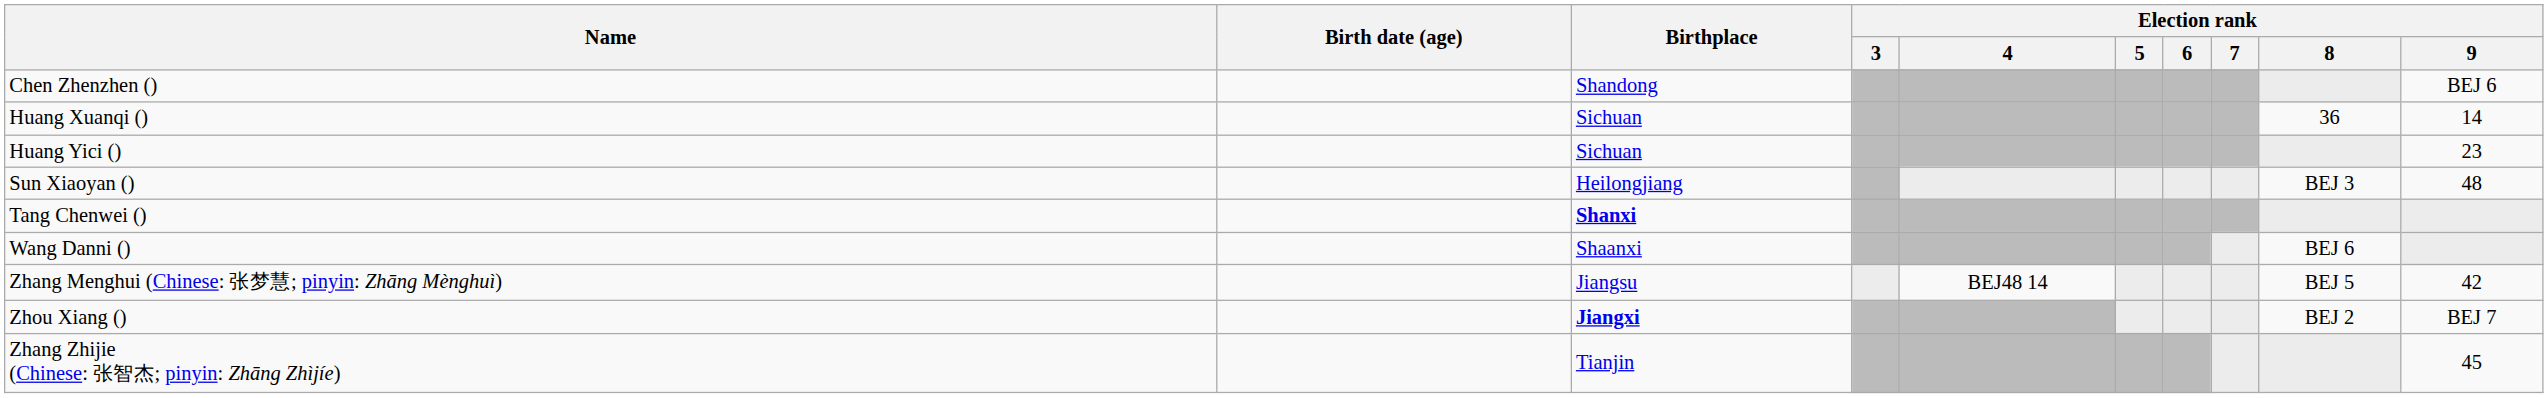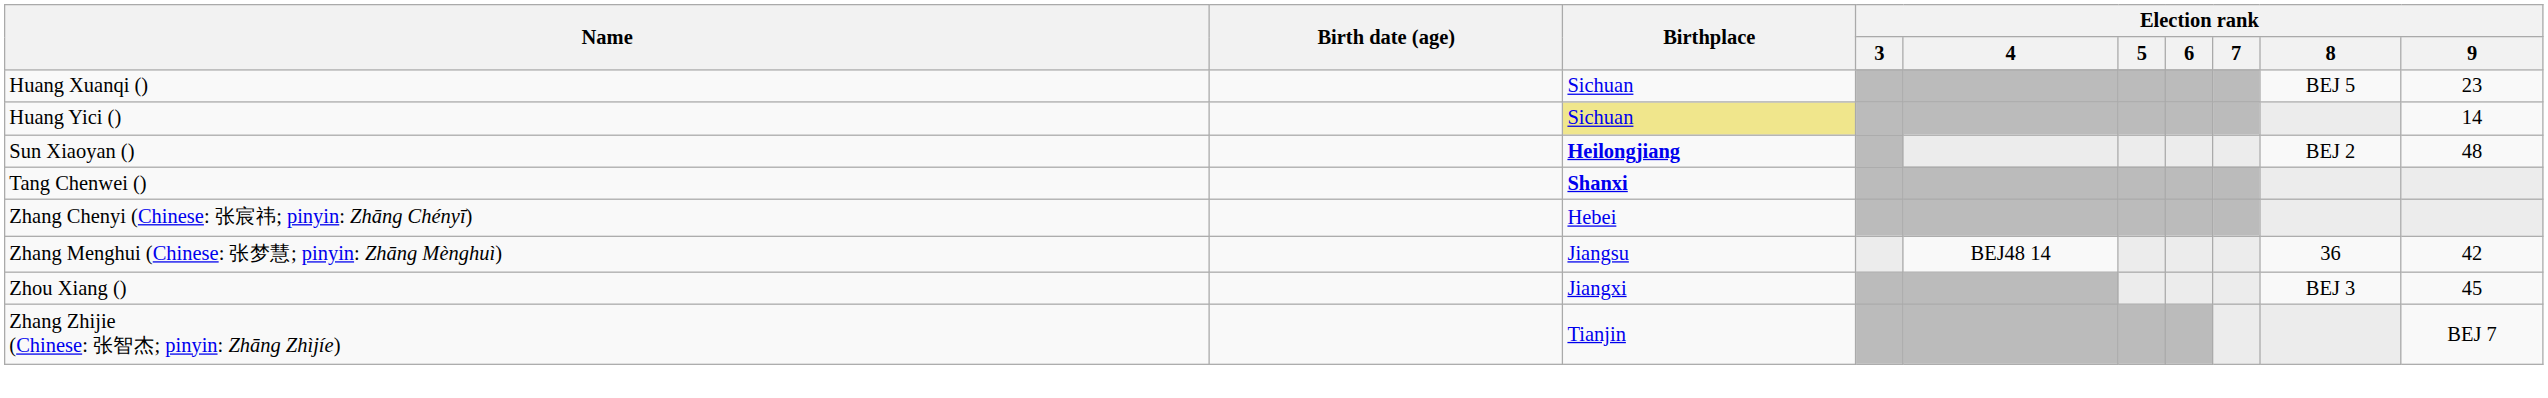 <table class="wikitable sortable" style="text-align:center; width:100%;">
 <tr>
 <th rowspan="2">Name</th>
 <th rowspan="2">Birth date (age)</th>
 <th rowspan="2">Birthplace</th>
 <th colspan="7" class="unsortable">Election rank</th>
 </tr>
 <tr>
 <th data-sort-type="number">3</th>
 <th data-sort-type="number">4</th>
 <th data-sort-type="number">5</th>
 <th data-sort-type="number">6</th>
 <th data-sort-type="number">7</th>
 <th data-sort-type="number">8</th>
 <th data-sort-type="number">9</th>
 </tr>
 <tr>
-<td style="text-align:left;" data-sort-value="Chen, Zhenzhen">Chen Zhenzhen ()</td>
-<td style="text-align:left;"></td>
-<td style="text-align:left;"><a href='#'>Shandong</a></td>
-<td style="background:#bbb;"> </td>
-<td style="background:#bbb;"> </td>
-<td style="background:#bbb;"> </td>
-<td style="background:#bbb;"> </td>
-<td style="background:#bbb;"> </td>
-<td style="background:#ececec; color:gray;"></td>
-<td>BEJ 6</td>
-</tr>
-<tr>
 <td style="text-align:left;" data-sort-value="Huang, Xuanqi">Huang Xuanqi ()</td>
 <td style="text-align:left;"></td>
 <td style="text-align:left;"><a href='#'>Sichuan</a></td>
 <td style="background:#bbb;"> </td>
 <td style="background:#bbb;"> </td>
 <td style="background:#bbb;"> </td>
 <td style="background:#bbb;"> </td>
 <td style="background:#bbb;"> </td>
-<td>36</td>
-<td>14</td>
+<td>BEJ 5</td>
+<td>23</td>
 </tr>
 <tr>
 <td style="text-align:left;" data-sort-value="Huang, Yici">Huang Yici ()</td>
 <td style="text-align:left;"></td>
-<td style="text-align:left;"><a href='#'>Sichuan</a></td>
+<td style="background: khaki; text-align:left;"><a href='#'>Sichuan</a></td>
 <td style="background:#bbb;"> </td>
 <td style="background:#bbb;"> </td>
 <td style="background:#bbb;"> </td>
 <td style="background:#bbb;"> </td>
 <td style="background:#bbb;"> </td>
 <td style="background:#ececec; color:gray;"></td>
-<td>23</td>
+<td>14</td>
 </tr>
 <tr>
 <td style="text-align:left;" data-sort-value="Sun, Xiaoyan">Sun Xiaoyan ()</td>
 <td style="text-align:left;"></td>
-<td style="text-align:left;"><a href='#'>Heilongjiang</a></td>
+<td style="text-align:left;"><strong><a href='#'>Heilongjiang</a></strong></td>
 <td style="background:#bbb;"> </td>
 <td style="background:#ececec; color:gray;"></td>
 <td style="background:#ececec; color:gray;"></td>
 <td style="background:#ececec; color:gray;"></td>
 <td style="background:#ececec; color:gray;"></td>
-<td>BEJ 3</td>
+<td>BEJ 2</td>
 <td>48</td>
 </tr>
 <tr>
 <td style="text-align:left;" data-sort-value="Tang, Chenwei">Tang Chenwei ()</td>
 <td style="text-align:left;"></td>
 <td style="text-align:left;"><strong><a href='#'>Shanxi</a></strong></td>
 <td style="background:#bbb;"> </td>
 <td style="background:#bbb;"> </td>
 <td style="background:#bbb;"> </td>
 <td style="background:#bbb;"> </td>
 <td style="background:#bbb;"> </td>
 <td style="background:#ececec; color:gray;"></td>
 <td style="background:#ececec; color:gray;"></td>
 </tr>
 <tr>
-<td style="text-align:left;">Wang Danni ()</td>
+<td style="text-align:left;">Zhang Chenyi (<a href='#'>Chinese</a>: 张宸祎; <a href='#'>pinyin</a>: <em>Zhāng Chényī</em>)</td>
 <td style="text-align:left;"></td>
-<td style="text-align:left;"><a href='#'>Shaanxi</a></td>
+<td style="text-align:left;"><a href='#'>Hebei</a></td>
+<td style="background:#bbb;"> </td>
 <td style="background:#bbb;"> </td>
 <td style="background:#bbb;"> </td>
 <td style="background:#bbb;"> </td>
 <td style="background:#bbb;"> </td>
 <td style="background:#ececec; color:gray;"></td>
-<td>BEJ 6</td>
 <td style="background:#ececec; color:gray;"></td>
 </tr>
 <tr>
 <td style="text-align:left;">Zhang Menghui (<a href='#'>Chinese</a>: 张梦慧; <a href='#'>pinyin</a>: <em>Zhāng Mènghuì</em>)</td>
 <td style="text-align:left;"></td>
 <td style="text-align:left;"><a href='#'>Jiangsu</a></td>
 <td style="background:#ececec; color:gray;"></td>
 <td>BEJ48 14</td>
 <td style="background:#ececec; color:gray;"></td>
 <td style="background:#ececec; color:gray;"></td>
 <td style="background:#ececec; color:gray;"></td>
-<td>BEJ 5</td>
+<td>36</td>
 <td>42</td>
 </tr>
 <tr>
 <td style="text-align:left;" data-sort-value="Zhou, Xiang">Zhou Xiang ()</td>
 <td style="text-align:left;"></td>
-<td style="text-align:left;"><strong><a href='#'>Jiangxi</a></strong></td>
+<td style="text-align:left;"><a href='#'>Jiangxi</a></td>
 <td style="background:#bbb;"> </td>
 <td style="background:#bbb;"> </td>
 <td style="background:#ececec; color:gray;"></td>
 <td style="background:#ececec; color:gray;"></td>
 <td style="background:#ececec; color:gray;"></td>
-<td>BEJ 2</td>
-<td>BEJ 7</td>
+<td>BEJ 3</td>
+<td>45</td>
 </tr>
 <tr>
 <td style="text-align:left;">Zhang Zhijie<br>(<a href='#'>Chinese</a>: 张智杰; <a href='#'>pinyin</a>: <em>Zhāng Zhìjíe</em>)</td>
 <td style="text-align:left;"></td>
 <td style="text-align:left;"><a href='#'>Tianjin</a></td>
 <td style="background:#bbb;"> </td>
 <td style="background:#bbb;"> </td>
 <td style="background:#bbb;"> </td>
 <td style="background:#bbb;"> </td>
 <td style="background:#ececec; color:gray;"></td>
 <td style="background:#ececec; color:gray;"></td>
-<td>45</td>
+<td>BEJ 7</td>
 </tr>
 </table>
